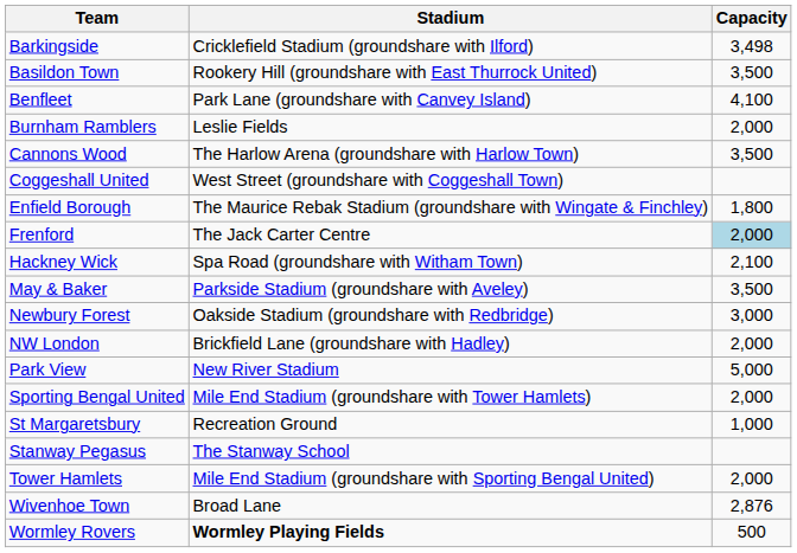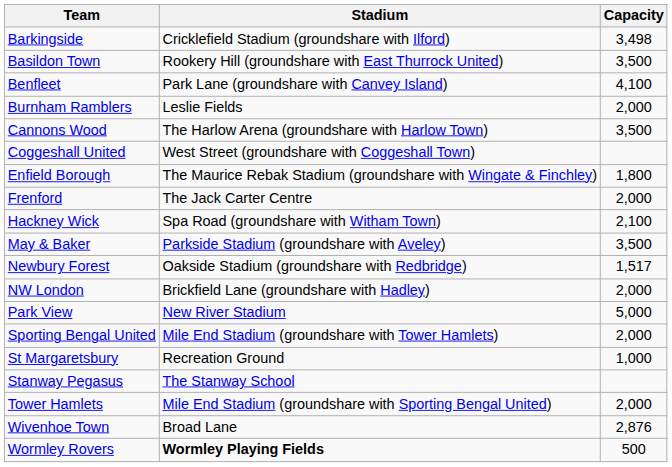 <table class="wikitable sortable">
 <tr>
 <th>Team</th>
 <th>Stadium</th>
 <th>Capacity</th>
 </tr>
 <tr>
 <td><a href='#'>Barkingside</a></td>
 <td>Cricklefield Stadium (groundshare with <a href='#'>Ilford</a>)</td>
 <td align="center">3,498</td>
 </tr>
 <tr>
 <td><a href='#'>Basildon Town</a></td>
 <td>Rookery Hill (groundshare with <a href='#'>East Thurrock United</a>)</td>
 <td align="center">3,500</td>
 </tr>
 <tr>
 <td><a href='#'>Benfleet</a></td>
 <td>Park Lane (groundshare with <a href='#'>Canvey Island</a>)</td>
 <td align="center">4,100</td>
 </tr>
 <tr>
 <td><a href='#'>Burnham Ramblers</a></td>
 <td>Leslie Fields</td>
 <td align="center">2,000</td>
 </tr>
 <tr>
 <td><a href='#'>Cannons Wood</a></td>
 <td>The Harlow Arena (groundshare with <a href='#'>Harlow Town</a>)</td>
 <td align="center">3,500</td>
 </tr>
 <tr>
 <td><a href='#'>Coggeshall United</a></td>
 <td>West Street (groundshare with <a href='#'>Coggeshall Town</a>)</td>
 <td align="center"></td>
 </tr>
 <tr>
 <td><a href='#'>Enfield Borough</a></td>
 <td>The Maurice Rebak Stadium (groundshare with <a href='#'>Wingate & Finchley</a>)</td>
 <td align="center">1,800</td>
 </tr>
 <tr>
 <td><a href='#'>Frenford</a></td>
 <td>The Jack Carter Centre</td>
-<td align="center" style="background: lightblue;">2,000</td>
+<td align="center">2,000</td>
 </tr>
 <tr>
 <td><a href='#'>Hackney Wick</a></td>
 <td>Spa Road (groundshare with <a href='#'>Witham Town</a>)</td>
 <td align="center">2,100</td>
 </tr>
 <tr>
 <td><a href='#'>May & Baker</a></td>
 <td><a href='#'>Parkside Stadium</a> (groundshare with <a href='#'>Aveley</a>)</td>
 <td align="center">3,500</td>
 </tr>
 <tr>
 <td><a href='#'>Newbury Forest</a></td>
 <td>Oakside Stadium (groundshare with <a href='#'>Redbridge</a>)</td>
-<td align="center">3,000</td>
+<td align="center">1,517</td>
 </tr>
 <tr>
 <td><a href='#'>NW London</a></td>
 <td>Brickfield Lane (groundshare with <a href='#'>Hadley</a>)</td>
 <td align="center">2,000</td>
 </tr>
 <tr>
 <td><a href='#'>Park View</a></td>
 <td><a href='#'>New River Stadium</a></td>
 <td align="center">5,000</td>
 </tr>
 <tr>
 <td><a href='#'>Sporting Bengal United</a></td>
 <td><a href='#'>Mile End Stadium</a> (groundshare with <a href='#'>Tower Hamlets</a>)</td>
 <td align="center">2,000</td>
 </tr>
 <tr>
 <td><a href='#'>St Margaretsbury</a></td>
 <td>Recreation Ground</td>
 <td align="center">1,000</td>
 </tr>
 <tr>
 <td><a href='#'>Stanway Pegasus</a></td>
 <td><a href='#'>The Stanway School</a></td>
 <td align="center"></td>
 </tr>
 <tr>
 <td><a href='#'>Tower Hamlets</a></td>
 <td><a href='#'>Mile End Stadium</a> (groundshare with <a href='#'>Sporting Bengal United</a>)</td>
 <td align="center">2,000</td>
 </tr>
 <tr>
 <td><a href='#'>Wivenhoe Town</a></td>
 <td>Broad Lane</td>
 <td align="center">2,876</td>
 </tr>
 <tr>
 <td><a href='#'>Wormley Rovers</a></td>
 <td><strong>Wormley Playing Fields</strong></td>
 <td align="center">500</td>
 </tr>
 </table>
